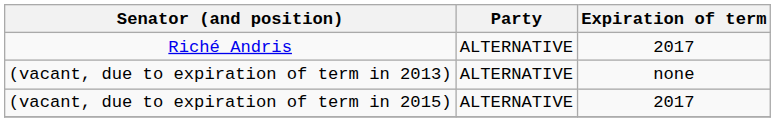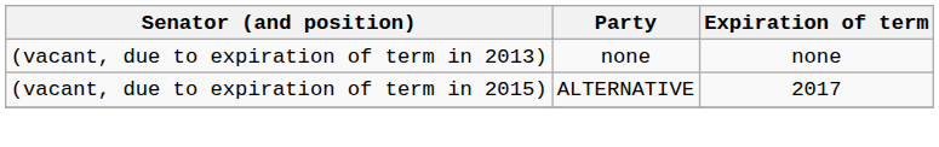 <table class="wikitable" style="text-align:center;">
 <tr>
 <th>Senator (and position)</th>
 <th>Party</th>
 <th>Expiration of term</th>
 </tr>
 <tr>
-<td><a href='#'>Riché Andris</a></td>
-<td>ALTERNATIVE</td>
-<td>2017</td>
-</tr>
-<tr>
 <td>(vacant, due to expiration of term in 2013)</td>
-<td>ALTERNATIVE</td>
+<td>none</td>
 <td>none</td>
 </tr>
 <tr>
 <td>(vacant, due to expiration of term in 2015)</td>
 <td>ALTERNATIVE</td>
 <td>2017</td>
 </tr>
 <tr>
 </tr>
 </table>
